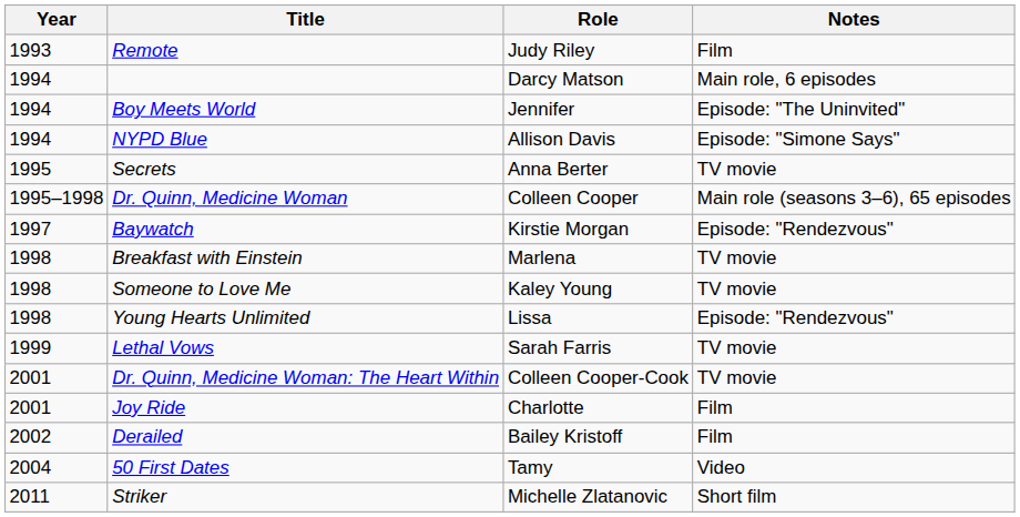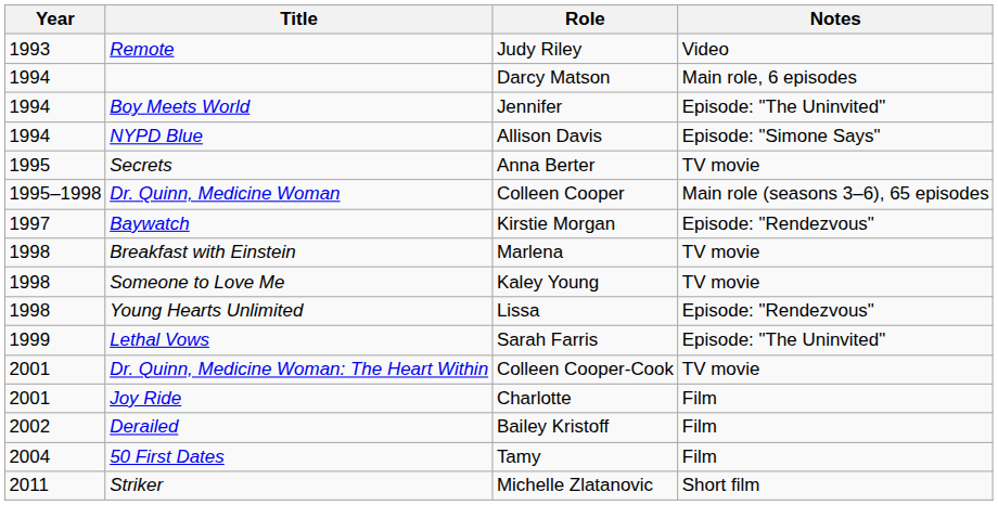 <table class="wikitable sortable">
 <tr>
 <th>Year</th>
 <th>Title</th>
 <th>Role<br></th>
 <th>Notes</th>
 </tr>
 <tr>
 <td>1993</td>
 <td><em><a href='#'>Remote</a></em></td>
 <td>Judy Riley</td>
-<td>Film</td>
+<td>Video</td>
 </tr>
 <tr>
 <td>1994</td>
 <td><em></em></td>
 <td>Darcy Matson</td>
 <td>Main role, 6 episodes</td>
 </tr>
 <tr>
 <td>1994</td>
 <td><em><a href='#'>Boy Meets World</a></em></td>
 <td>Jennifer</td>
 <td>Episode: "The Uninvited"</td>
 </tr>
 <tr>
 <td>1994</td>
 <td><em><a href='#'>NYPD Blue</a></em></td>
 <td>Allison Davis</td>
 <td>Episode: "Simone Says"</td>
 </tr>
 <tr>
 <td>1995</td>
 <td><em>Secrets</em></td>
 <td>Anna Berter</td>
 <td>TV movie</td>
 </tr>
 <tr>
 <td>1995–1998</td>
 <td><em><a href='#'>Dr. Quinn, Medicine Woman</a></em></td>
 <td>Colleen Cooper</td>
 <td>Main role (seasons 3–6), 65 episodes</td>
 </tr>
 <tr>
 <td>1997</td>
 <td><em><a href='#'>Baywatch</a></em></td>
 <td>Kirstie Morgan</td>
 <td>Episode: "Rendezvous"</td>
 </tr>
 <tr>
 <td>1998</td>
 <td><em>Breakfast with Einstein</em></td>
 <td>Marlena</td>
 <td>TV movie</td>
 </tr>
 <tr>
 <td>1998</td>
 <td><em>Someone to Love Me</em></td>
 <td>Kaley Young</td>
 <td>TV movie</td>
 </tr>
 <tr>
 <td>1998</td>
 <td><em>Young Hearts Unlimited</em></td>
 <td>Lissa</td>
 <td>Episode: "Rendezvous"</td>
 </tr>
 <tr>
 <td>1999</td>
 <td><em><a href='#'>Lethal Vows</a></em></td>
 <td>Sarah Farris</td>
-<td>TV movie</td>
+<td>Episode: "The Uninvited"</td>
 </tr>
 <tr>
 <td>2001</td>
 <td><em><a href='#'>Dr. Quinn, Medicine Woman: The Heart Within</a></em></td>
 <td>Colleen Cooper-Cook</td>
 <td>TV movie</td>
 </tr>
 <tr>
 <td>2001</td>
 <td><em><a href='#'>Joy Ride</a></em></td>
 <td>Charlotte</td>
 <td>Film</td>
 </tr>
 <tr>
 <td>2002</td>
 <td><em><a href='#'>Derailed</a></em></td>
 <td>Bailey Kristoff</td>
 <td>Film</td>
 </tr>
 <tr>
 <td>2004</td>
 <td><em><a href='#'>50 First Dates</a></em></td>
 <td>Tamy</td>
-<td>Video</td>
+<td>Film</td>
 </tr>
 <tr>
 <td>2011</td>
 <td><em>Striker</em></td>
 <td>Michelle Zlatanovic</td>
 <td>Short film</td>
 </tr>
 </table>
